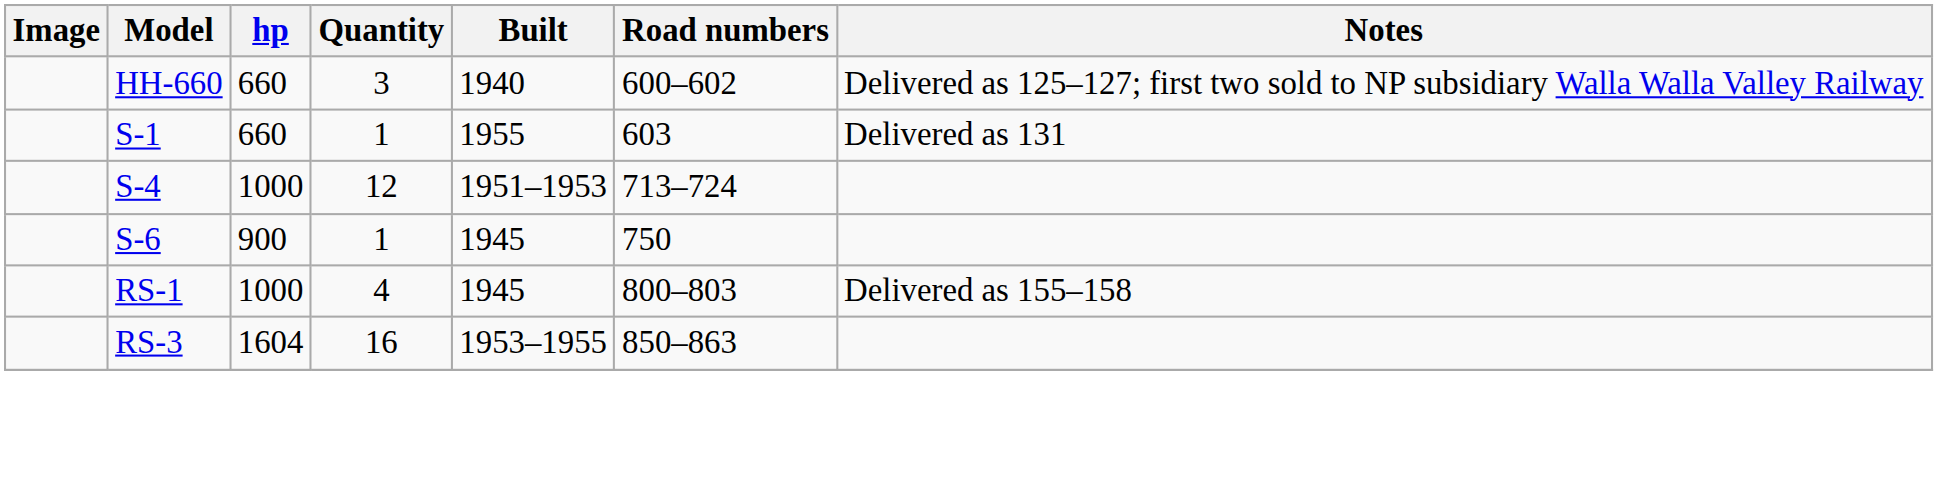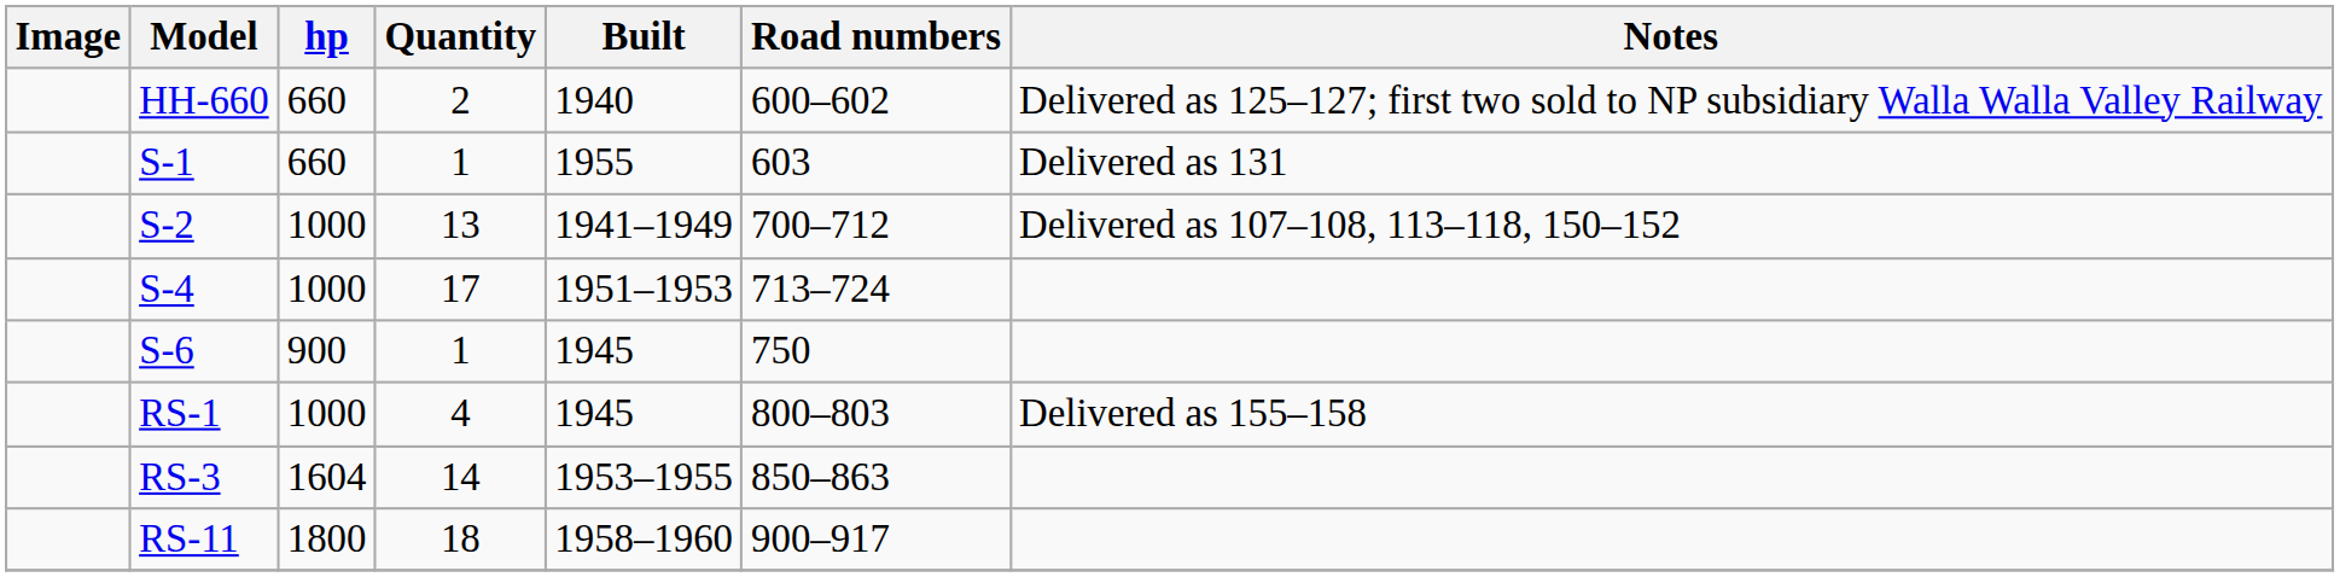 <table class="wikitable">
 <tr>
 <th>Image</th>
 <th>Model</th>
 <th><a href='#'>hp</a></th>
 <th>Quantity</th>
 <th>Built</th>
 <th>Road numbers</th>
 <th>Notes</th>
 </tr>
 <tr>
 <td></td>
 <td><a href='#'>HH-660</a></td>
 <td>660</td>
-<td style="text-align:center;">3</td>
+<td style="text-align:center;">2</td>
 <td>1940</td>
 <td>600–602</td>
 <td>Delivered as 125–127; first two sold to NP subsidiary <a href='#'>Walla Walla Valley Railway</a></td>
 </tr>
 <tr>
 <td></td>
 <td><a href='#'>S-1</a></td>
 <td>660</td>
 <td style="text-align:center;">1</td>
 <td>1955</td>
 <td>603</td>
 <td>Delivered as 131</td>
 </tr>
 <tr>
 <td></td>
+<td><a href='#'>S-2</a></td>
+<td>1000</td>
+<td style="text-align:center;">13</td>
+<td>1941–1949</td>
+<td>700–712</td>
+<td>Delivered as 107–108, 113–118, 150–152</td>
+</tr>
+<tr>
+<td></td>
 <td><a href='#'>S-4</a></td>
 <td>1000</td>
-<td style="text-align:center;">12</td>
+<td style="text-align:center;">17</td>
 <td>1951–1953</td>
 <td>713–724</td>
 <td></td>
 </tr>
 <tr>
 <td></td>
 <td><a href='#'>S-6</a></td>
 <td>900</td>
 <td style="text-align:center;">1</td>
 <td>1945</td>
 <td>750</td>
 <td></td>
 </tr>
 <tr>
 <td></td>
 <td><a href='#'>RS-1</a></td>
 <td>1000</td>
 <td style="text-align:center;">4</td>
 <td>1945</td>
 <td>800–803</td>
 <td>Delivered as 155–158</td>
 </tr>
 <tr>
 <td></td>
 <td><a href='#'>RS-3</a></td>
 <td>1604</td>
-<td style="text-align:center;">16</td>
+<td style="text-align:center;">14</td>
 <td>1953–1955</td>
 <td>850–863</td>
 <td></td>
 </tr>
 <tr>
+<td></td>
+<td><a href='#'>RS-11</a></td>
+<td>1800</td>
+<td style="text-align:center;">18</td>
+<td>1958–1960</td>
+<td>900–917</td>
+<td></td>
+</tr>
+<tr>
 </tr>
 </table>
